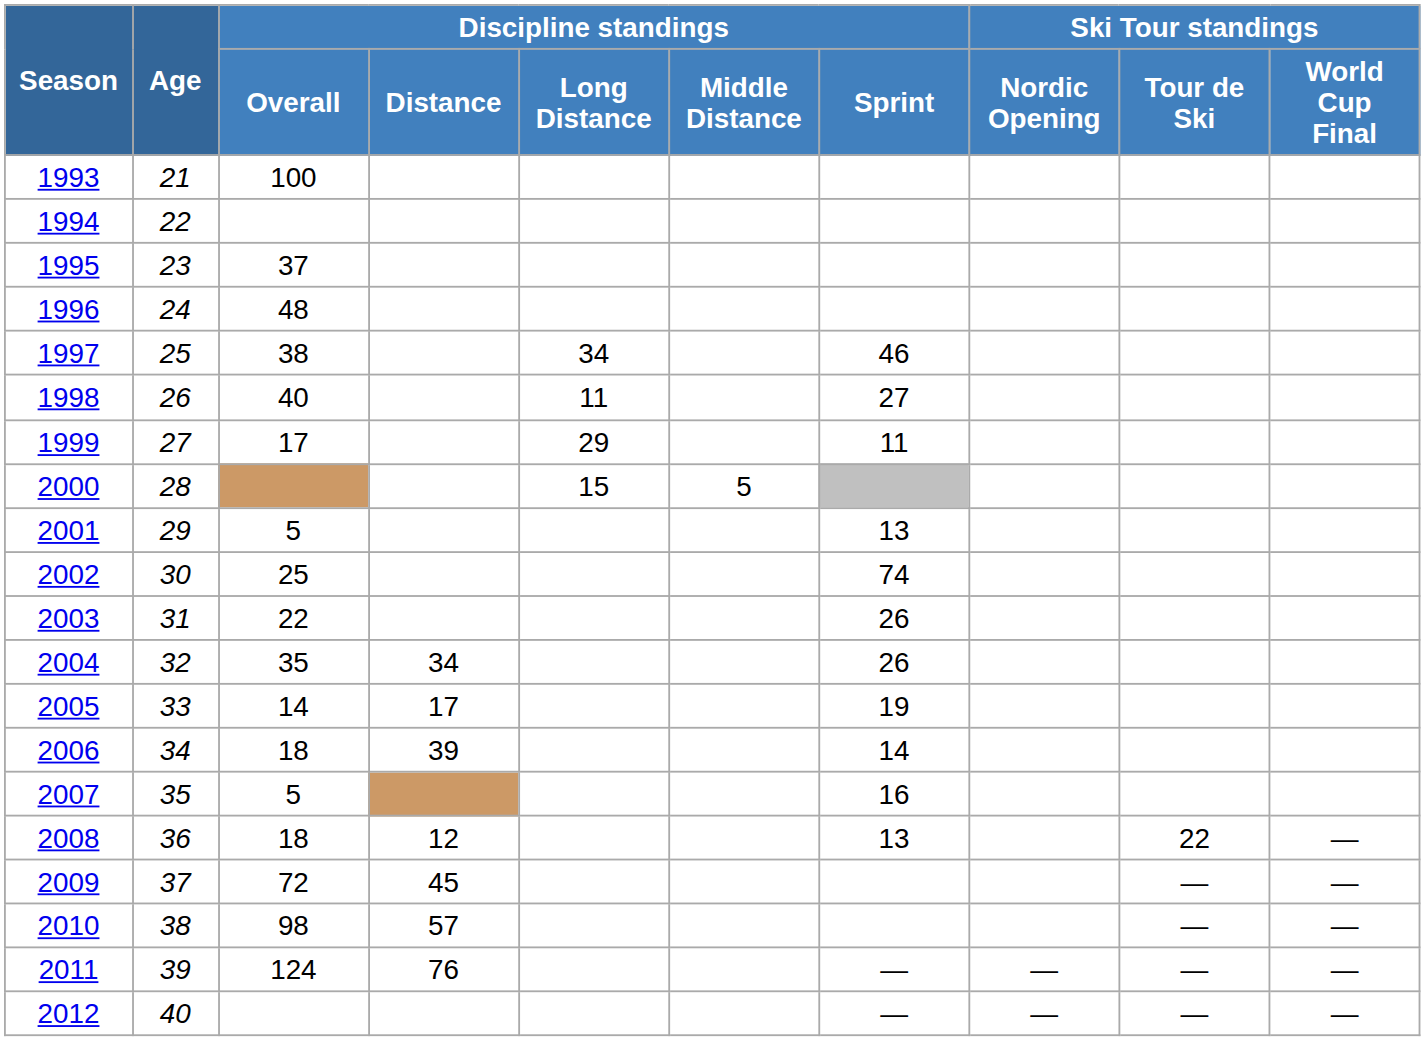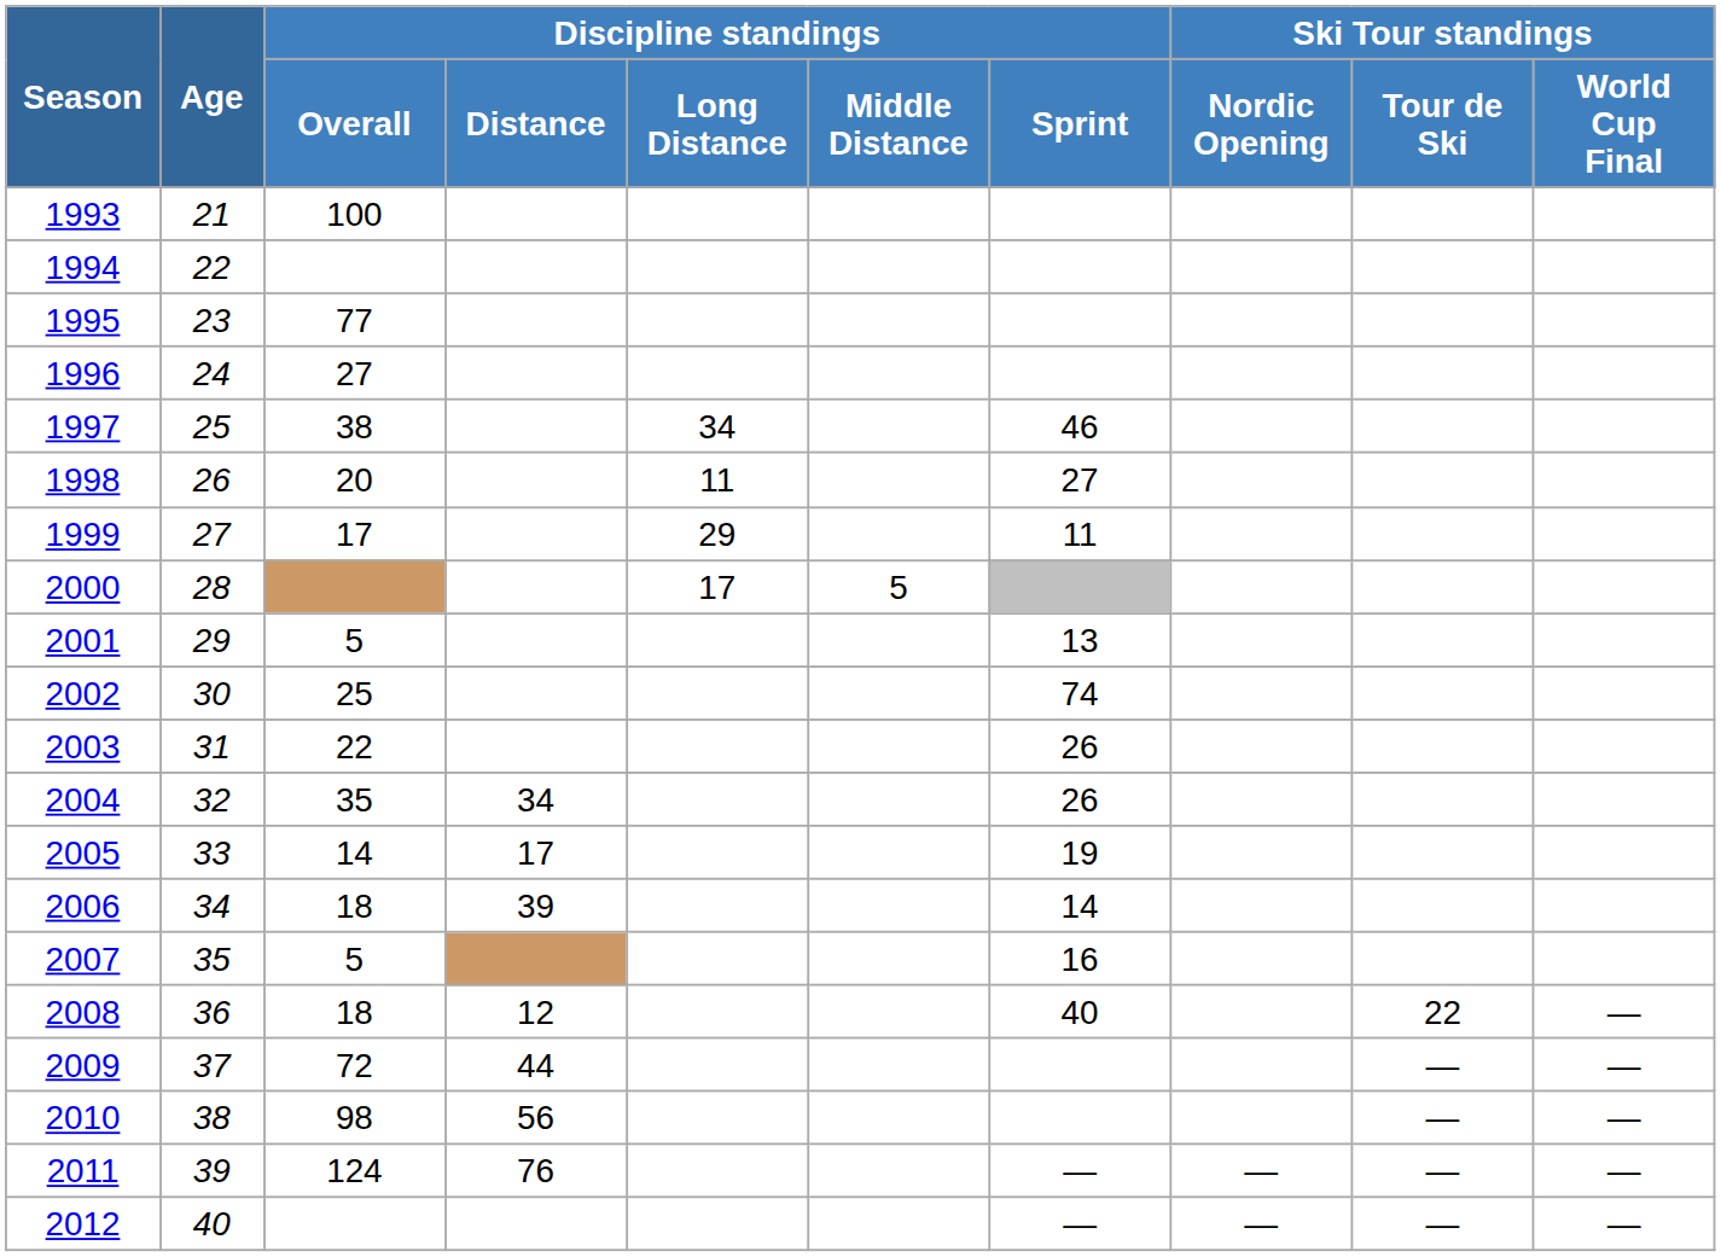 <table class="wikitable" style="font-size:95%; text-align:center; border:grey solid 1px; border-collapse:collapse; background:#ffffff;">
 <tr>
 <th style="background-color:#369; color:white; width:60px;" rowspan="2"> Season </th>
 <th style="background-color:#369; color:white; width:40px;" rowspan="2"> Age </th>
 <th style="background-color:#4180be; color:white;" colspan="5">Discipline standings</th>
 <th style="background-color:#4180be; color:white;" colspan="3">Ski Tour standings</th>
 </tr>
 <tr>
 <th style="background-color:#4180be; color:white; width:75px;">Overall</th>
 <th style="background-color:#4180be; color:white; width:75px;">Distance</th>
 <th style="background-color:#4180be; color:white; width:75px;">Long Distance</th>
 <th style="background-color:#4180be; color:white; width:75px;">Middle Distance</th>
 <th style="background-color:#4180be; color:white; width:75px;">Sprint</th>
 <th style="background-color:#4180be; color:white; width:75px;">Nordic<br>Opening</th>
 <th style="background-color:#4180be; color:white; width:75px;">Tour de<br>Ski</th>
 <th style="background-color:#4180be; color:white; width:75px;">World Cup<br>Final</th>
 </tr>
 <tr>
 <td><a href='#'>1993</a></td>
 <td><em>21</em></td>
 <td>100</td>
 <td></td>
 <td></td>
 <td></td>
 <td></td>
 <td></td>
 <td></td>
 <td></td>
 </tr>
 <tr>
 <td><a href='#'>1994</a></td>
 <td><em>22</em></td>
 <td></td>
 <td></td>
 <td></td>
 <td></td>
 <td></td>
 <td></td>
 <td></td>
 <td></td>
 </tr>
 <tr>
 <td><a href='#'>1995</a></td>
 <td><em>23</em></td>
-<td>37</td>
+<td>77</td>
 <td></td>
 <td></td>
 <td></td>
 <td></td>
 <td></td>
 <td></td>
 <td></td>
 </tr>
 <tr>
 <td><a href='#'>1996</a></td>
 <td><em>24</em></td>
-<td>48</td>
+<td>27</td>
 <td></td>
 <td></td>
 <td></td>
 <td></td>
 <td></td>
 <td></td>
 <td></td>
 </tr>
 <tr>
 <td><a href='#'>1997</a></td>
 <td><em>25</em></td>
 <td>38</td>
 <td></td>
 <td>34</td>
 <td></td>
 <td>46</td>
 <td></td>
 <td></td>
 <td></td>
 </tr>
 <tr>
 <td><a href='#'>1998</a></td>
 <td><em>26</em></td>
-<td>40</td>
+<td>20</td>
 <td></td>
 <td>11</td>
 <td></td>
 <td>27</td>
 <td></td>
 <td></td>
 <td></td>
 </tr>
 <tr>
 <td><a href='#'>1999</a></td>
 <td><em>27</em></td>
 <td>17</td>
 <td></td>
 <td>29</td>
 <td></td>
 <td>11</td>
 <td></td>
 <td></td>
 <td></td>
 </tr>
 <tr>
 <td><a href='#'>2000</a></td>
 <td><em>28</em></td>
 <td style="background:#c96;"></td>
 <td></td>
-<td>15</td>
+<td>17</td>
 <td>5</td>
 <td style="background:silver;"></td>
 <td></td>
 <td></td>
 <td></td>
 </tr>
 <tr>
 <td><a href='#'>2001</a></td>
 <td><em>29</em></td>
 <td>5</td>
 <td></td>
 <td></td>
 <td></td>
 <td>13</td>
 <td></td>
 <td></td>
 <td></td>
 </tr>
 <tr>
 <td><a href='#'>2002</a></td>
 <td><em>30</em></td>
 <td>25</td>
 <td></td>
 <td></td>
 <td></td>
 <td>74</td>
 <td></td>
 <td></td>
 <td></td>
 </tr>
 <tr>
 <td><a href='#'>2003</a></td>
 <td><em>31</em></td>
 <td>22</td>
 <td></td>
 <td></td>
 <td></td>
 <td>26</td>
 <td></td>
 <td></td>
 <td></td>
 </tr>
 <tr>
 <td><a href='#'>2004</a></td>
 <td><em>32</em></td>
 <td>35</td>
 <td>34</td>
 <td></td>
 <td></td>
 <td>26</td>
 <td></td>
 <td></td>
 <td></td>
 </tr>
 <tr>
 <td><a href='#'>2005</a></td>
 <td><em>33</em></td>
 <td>14</td>
 <td>17</td>
 <td></td>
 <td></td>
 <td>19</td>
 <td></td>
 <td></td>
 <td></td>
 </tr>
 <tr>
 <td><a href='#'>2006</a></td>
 <td><em>34</em></td>
 <td>18</td>
 <td>39</td>
 <td></td>
 <td></td>
 <td>14</td>
 <td></td>
 <td></td>
 <td></td>
 </tr>
 <tr>
 <td><a href='#'>2007</a></td>
 <td><em>35</em></td>
 <td>5</td>
 <td style="background:#c96;"></td>
 <td></td>
 <td></td>
 <td>16</td>
 <td></td>
 <td></td>
 <td></td>
 </tr>
 <tr>
 <td><a href='#'>2008</a></td>
 <td><em>36</em></td>
 <td>18</td>
 <td>12</td>
 <td></td>
 <td></td>
-<td>13</td>
+<td>40</td>
 <td></td>
 <td>22</td>
 <td>—</td>
 </tr>
 <tr>
 <td><a href='#'>2009</a></td>
 <td><em>37</em></td>
 <td>72</td>
-<td>45</td>
+<td>44</td>
 <td></td>
 <td></td>
 <td></td>
 <td></td>
 <td>—</td>
 <td>—</td>
 </tr>
 <tr>
 <td><a href='#'>2010</a></td>
 <td><em>38</em></td>
 <td>98</td>
-<td>57</td>
+<td>56</td>
 <td></td>
 <td></td>
 <td></td>
 <td></td>
 <td>—</td>
 <td>—</td>
 </tr>
 <tr>
 <td><a href='#'>2011</a></td>
 <td><em>39</em></td>
 <td>124</td>
 <td>76</td>
 <td></td>
 <td></td>
 <td>—</td>
 <td>—</td>
 <td>—</td>
 <td>—</td>
 </tr>
 <tr>
 <td><a href='#'>2012</a></td>
 <td><em>40</em></td>
 <td></td>
 <td></td>
 <td></td>
 <td></td>
 <td>—</td>
 <td>—</td>
 <td>—</td>
 <td>—</td>
 </tr>
 </table>
